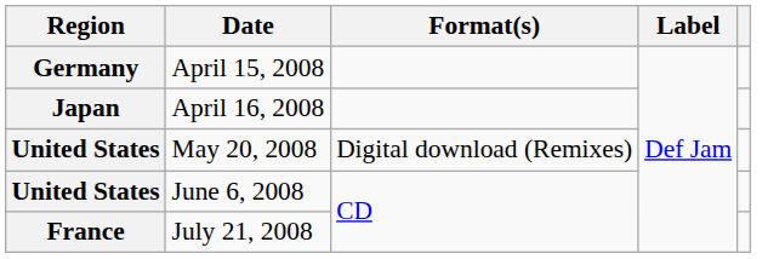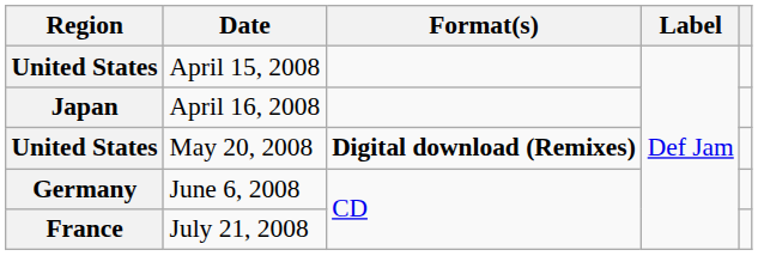 <table class="wikitable plainrowheaders">
 <tr>
 <th scope="col">Region</th>
 <th scope="col">Date</th>
 <th scope="col">Format(s)</th>
 <th scope="col">Label</th>
 <th scope="col"></th>
 </tr>
 <tr>
-<th scope="row">Germany</th>
+<th scope="row">United States</th>
 <td>April 15, 2008</td>
 <td></td>
 <td rowspan="5"><a href='#'>Def Jam</a></td>
 <td align="center"></td>
 </tr>
 <tr>
 <th scope="row">Japan</th>
 <td>April 16, 2008</td>
 <td></td>
 <td align="center"></td>
 </tr>
 <tr>
 <th scope="row">United States</th>
 <td>May 20, 2008</td>
-<td>Digital download (Remixes)</td>
+<td><strong>Digital download (Remixes)</strong></td>
 <td align="center"></td>
 </tr>
 <tr>
-<th scope="row">United States</th>
+<th scope="row">Germany</th>
 <td>June 6, 2008</td>
 <td rowspan="2"><a href='#'>CD</a></td>
 <td align="center"></td>
 </tr>
 <tr>
 <th scope="row">France</th>
 <td>July 21, 2008</td>
 <td align="center"></td>
 </tr>
 </table>
